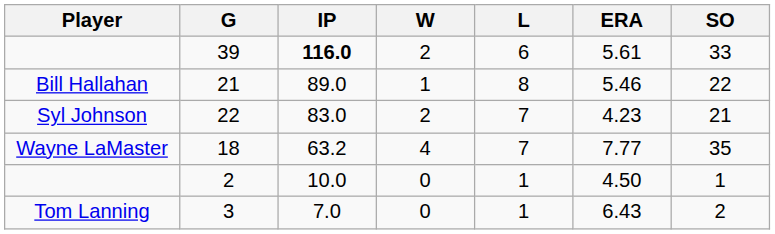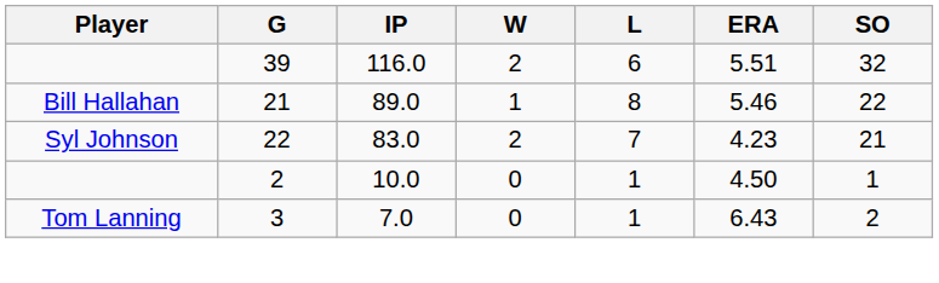 <table class="wikitable sortable">
 <tr>
 <th bgcolor="#DDDDFF" width="16%">Player</th>
 <th bgcolor="#DDDDFF" width="9%">G</th>
 <th bgcolor="#DDDDFF" width="9%">IP</th>
 <th bgcolor="#DDDDFF" width="9%">W</th>
 <th bgcolor="#DDDDFF" width="9%">L</th>
 <th bgcolor="#DDDDFF" width="9%">ERA</th>
 <th bgcolor="#DDDDFF" width="9%">SO</th>
 </tr>
 <tr align="center">
 <td></td>
 <td>39</td>
-<td><strong>116.0</strong></td>
+<td>116.0</td>
 <td>2</td>
 <td>6</td>
-<td>5.61</td>
-<td>33</td>
+<td>5.51</td>
+<td>32</td>
 </tr>
 <tr align="center">
 <td><a href='#'>Bill Hallahan</a></td>
 <td>21</td>
 <td>89.0</td>
 <td>1</td>
 <td>8</td>
 <td>5.46</td>
 <td>22</td>
 </tr>
 <tr align=center>
 <td><a href='#'>Syl Johnson</a></td>
 <td>22</td>
 <td>83.0</td>
 <td>2</td>
 <td>7</td>
 <td>4.23</td>
 <td>21</td>
 </tr>
 <tr align=center>
-<td><a href='#'>Wayne LaMaster</a></td>
-<td>18</td>
-<td>63.2</td>
-<td>4</td>
-<td>7</td>
-<td>7.77</td>
-<td>35</td>
-</tr>
-<tr align=center>
 <td></td>
 <td>2</td>
 <td>10.0</td>
 <td>0</td>
 <td>1</td>
 <td>4.50</td>
 <td>1</td>
 </tr>
 <tr align="center">
 <td><a href='#'>Tom Lanning</a></td>
 <td>3</td>
 <td>7.0</td>
 <td>0</td>
 <td>1</td>
 <td>6.43</td>
 <td>2</td>
 </tr>
 </table>
